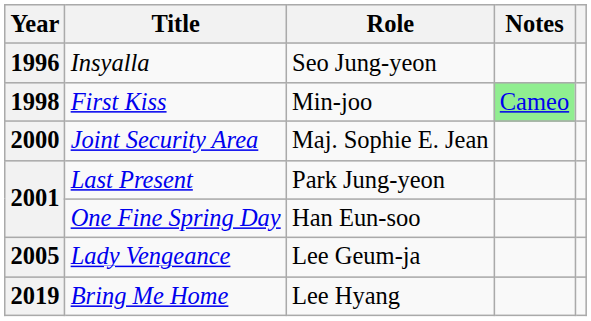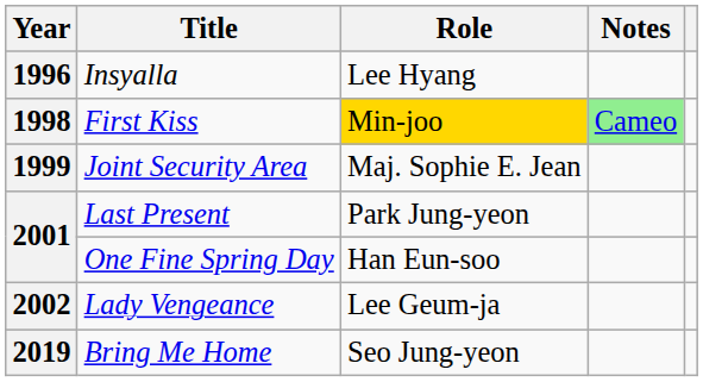 <table class="wikitable plainrowheaders sortable">
 <tr>
 <th scope="col">Year</th>
 <th scope="col">Title</th>
 <th scope="col">Role</th>
 <th scope="col" class="unsortable">Notes</th>
 <th scope="col" class="unsortable"></th>
 </tr>
 <tr>
 <th scope="row">1996</th>
 <td><em>Insyalla</em></td>
-<td>Seo Jung-yeon</td>
+<td>Lee Hyang</td>
 <td></td>
 <td style="text-align:center"></td>
 </tr>
 <tr>
 <th scope="row">1998</th>
 <td><em><a href='#'>First Kiss</a></em></td>
-<td>Min-joo</td>
+<td style="background: gold;">Min-joo</td>
 <td style="background: lightgreen;"><a href='#'>Cameo</a></td>
 <td style="text-align:center"></td>
 </tr>
 <tr>
-<th scope="row">2000</th>
+<th scope="row">1999</th>
 <td><em><a href='#'>Joint Security Area</a></em></td>
 <td>Maj. Sophie E. Jean</td>
 <td></td>
 <td style="text-align:center"></td>
 </tr>
 <tr>
 <th scope="row" rowspan="2">2001</th>
 <td><em><a href='#'>Last Present</a></em></td>
 <td>Park Jung-yeon</td>
 <td></td>
 <td style="text-align:center"></td>
 </tr>
 <tr>
 <td><em><a href='#'>One Fine Spring Day</a></em></td>
 <td>Han Eun-soo</td>
 <td></td>
 <td style="text-align:center"></td>
 </tr>
 <tr>
-<th scope="row">2005</th>
+<th scope="row">2002</th>
 <td><em><a href='#'>Lady Vengeance</a></em></td>
 <td>Lee Geum-ja</td>
 <td></td>
 <td style="text-align:center"></td>
 </tr>
 <tr>
 <th scope="row">2019</th>
 <td><em><a href='#'>Bring Me Home</a></em></td>
-<td>Lee Hyang</td>
+<td>Seo Jung-yeon</td>
 <td></td>
 <td style="text-align:center"></td>
 </tr>
 </table>
